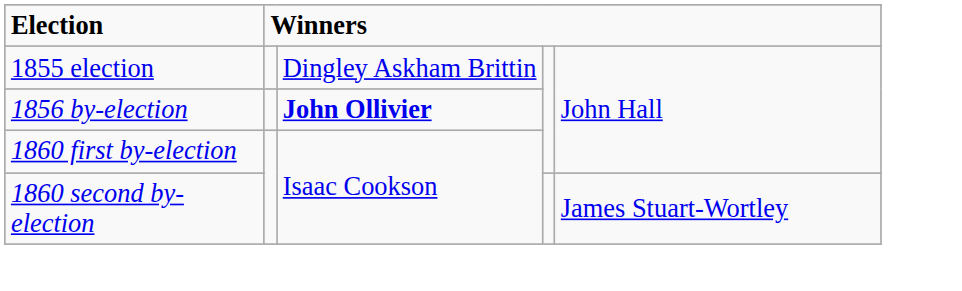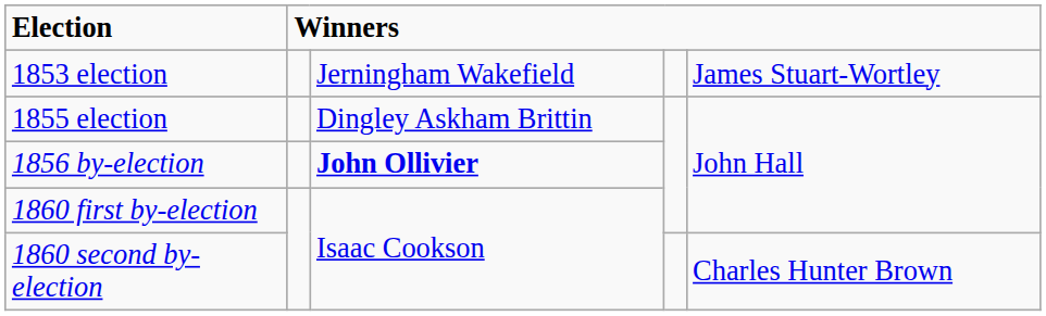 <table class="wikitable">
 <tr>
 <td width=150><strong>Election</strong></td>
 <td colspan=4><strong>Winners</strong></td>
+</tr>
+<tr>
+<td><a href='#'>1853 election</a></td>
+<td width=5 rowspan=1 bgcolor=></td>
+<td width=190><a href='#'>Jerningham Wakefield</a></td>
+<td width=5 rowspan=1 bgcolor=></td>
+<td width=190><a href='#'>James Stuart-Wortley</a></td>
 </tr>
 <tr>
 <td><a href='#'>1855 election</a></td>
 <td rowspan=1 bgcolor=></td>
 <td><a href='#'>Dingley Askham Brittin</a></td>
 <td rowspan=3 bgcolor=></td>
 <td rowspan=3><a href='#'>John Hall</a></td>
 </tr>
 <tr>
 <td><span><em><a href='#'>1856 by-election</a></em></span></td>
 <td rowspan=1 bgcolor=></td>
 <td><strong><a href='#'>John Ollivier</a></strong></td>
 </tr>
 <tr>
 <td><span><em><a href='#'>1860 first by-election</a></em></span></td>
 <td rowspan=2 bgcolor=></td>
 <td rowspan=2><a href='#'>Isaac Cookson</a></td>
 </tr>
 <tr>
 <td><span><em><a href='#'>1860 second by-election</a></em></span></td>
 <td rowspan=1 bgcolor=></td>
-<td width=190><a href='#'>James Stuart-Wortley</a></td>
+<td><a href='#'>Charles Hunter Brown</a></td>
 </tr>
 </table>
